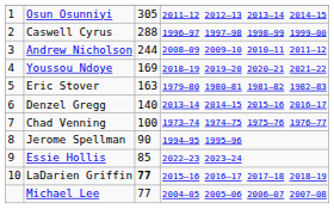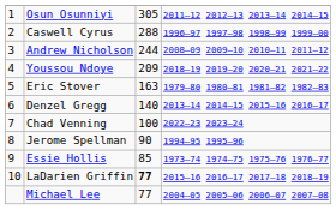 <table class="wikitable">
 <tr>
 </tr>
 <tr>
 <td>1</td>
 <td><a href='#'>Osun Osunniyi</a></td>
 <td>305</td>
 <td style="font-size:80%;"><a href='#'>2011–12</a> <a href='#'>2012–13</a> <a href='#'>2013–14</a> <a href='#'>2014–15</a></td>
 </tr>
 <tr>
 <td>2</td>
 <td>Caswell Cyrus</td>
 <td>288</td>
 <td style="font-size:80%;"><a href='#'>1996–97</a> <a href='#'>1997–98</a> <a href='#'>1998–99</a> <a href='#'>1999–00</a></td>
 </tr>
 <tr>
 <td>3</td>
 <td><a href='#'>Andrew Nicholson</a></td>
 <td>244</td>
 <td style="font-size:80%;"><a href='#'>2008–09</a> <a href='#'>2009–10</a> <a href='#'>2010–11</a> <a href='#'>2011–12</a></td>
 </tr>
 <tr>
 <td>4</td>
 <td><a href='#'>Youssou Ndoye</a></td>
-<td>169</td>
+<td>209</td>
 <td style="font-size:80%;"><a href='#'>2018–19</a> <a href='#'>2019–20</a> <a href='#'>2020–21</a> <a href='#'>2021–22</a></td>
 </tr>
 <tr>
 <td>5</td>
 <td>Eric Stover</td>
 <td>163</td>
 <td style="font-size:80%;"><a href='#'>1979–80</a> <a href='#'>1980–81</a> <a href='#'>1981–82</a> <a href='#'>1982–83</a></td>
 </tr>
 <tr>
 <td>6</td>
 <td>Denzel Gregg</td>
 <td>140</td>
 <td style="font-size:80%;"><a href='#'>2013–14</a> <a href='#'>2014–15</a> <a href='#'>2015–16</a> <a href='#'>2016–17</a></td>
 </tr>
 <tr>
 <td>7</td>
 <td>Chad Venning</td>
 <td>100</td>
-<td style="font-size:80%;"><a href='#'>1973–74</a> <a href='#'>1974–75</a> <a href='#'>1975–76</a> <a href='#'>1976–77</a></td>
+<td style="font-size:80%;"><a href='#'>2022–23</a> <a href='#'>2023–24</a></td>
 </tr>
 <tr>
 <td>8</td>
 <td>Jerome Spellman</td>
 <td>90</td>
 <td style="font-size:80%;"><a href='#'>1994–95</a> <a href='#'>1995–96</a></td>
 </tr>
 <tr>
 <td>9</td>
 <td><a href='#'>Essie Hollis</a></td>
 <td>85</td>
-<td style="font-size:80%;"><a href='#'>2022–23</a> <a href='#'>2023–24</a></td>
+<td style="font-size:80%;"><a href='#'>1973–74</a> <a href='#'>1974–75</a> <a href='#'>1975–76</a> <a href='#'>1976–77</a></td>
 </tr>
 <tr>
 <td>10</td>
 <td>LaDarien Griffin</td>
 <td><strong>77</strong></td>
 <td style="font-size:80%;"><a href='#'>2015–16</a> <a href='#'>2016–17</a> <a href='#'>2017–18</a> <a href='#'>2018–19</a></td>
 </tr>
 <tr>
 <td></td>
 <td><a href='#'>Michael Lee</a></td>
 <td>77</td>
 <td style="font-size:80%;"><a href='#'>2004–05</a> <a href='#'>2005–06</a> <a href='#'>2006–07</a> <a href='#'>2007–08</a></td>
 </tr>
 </table>
